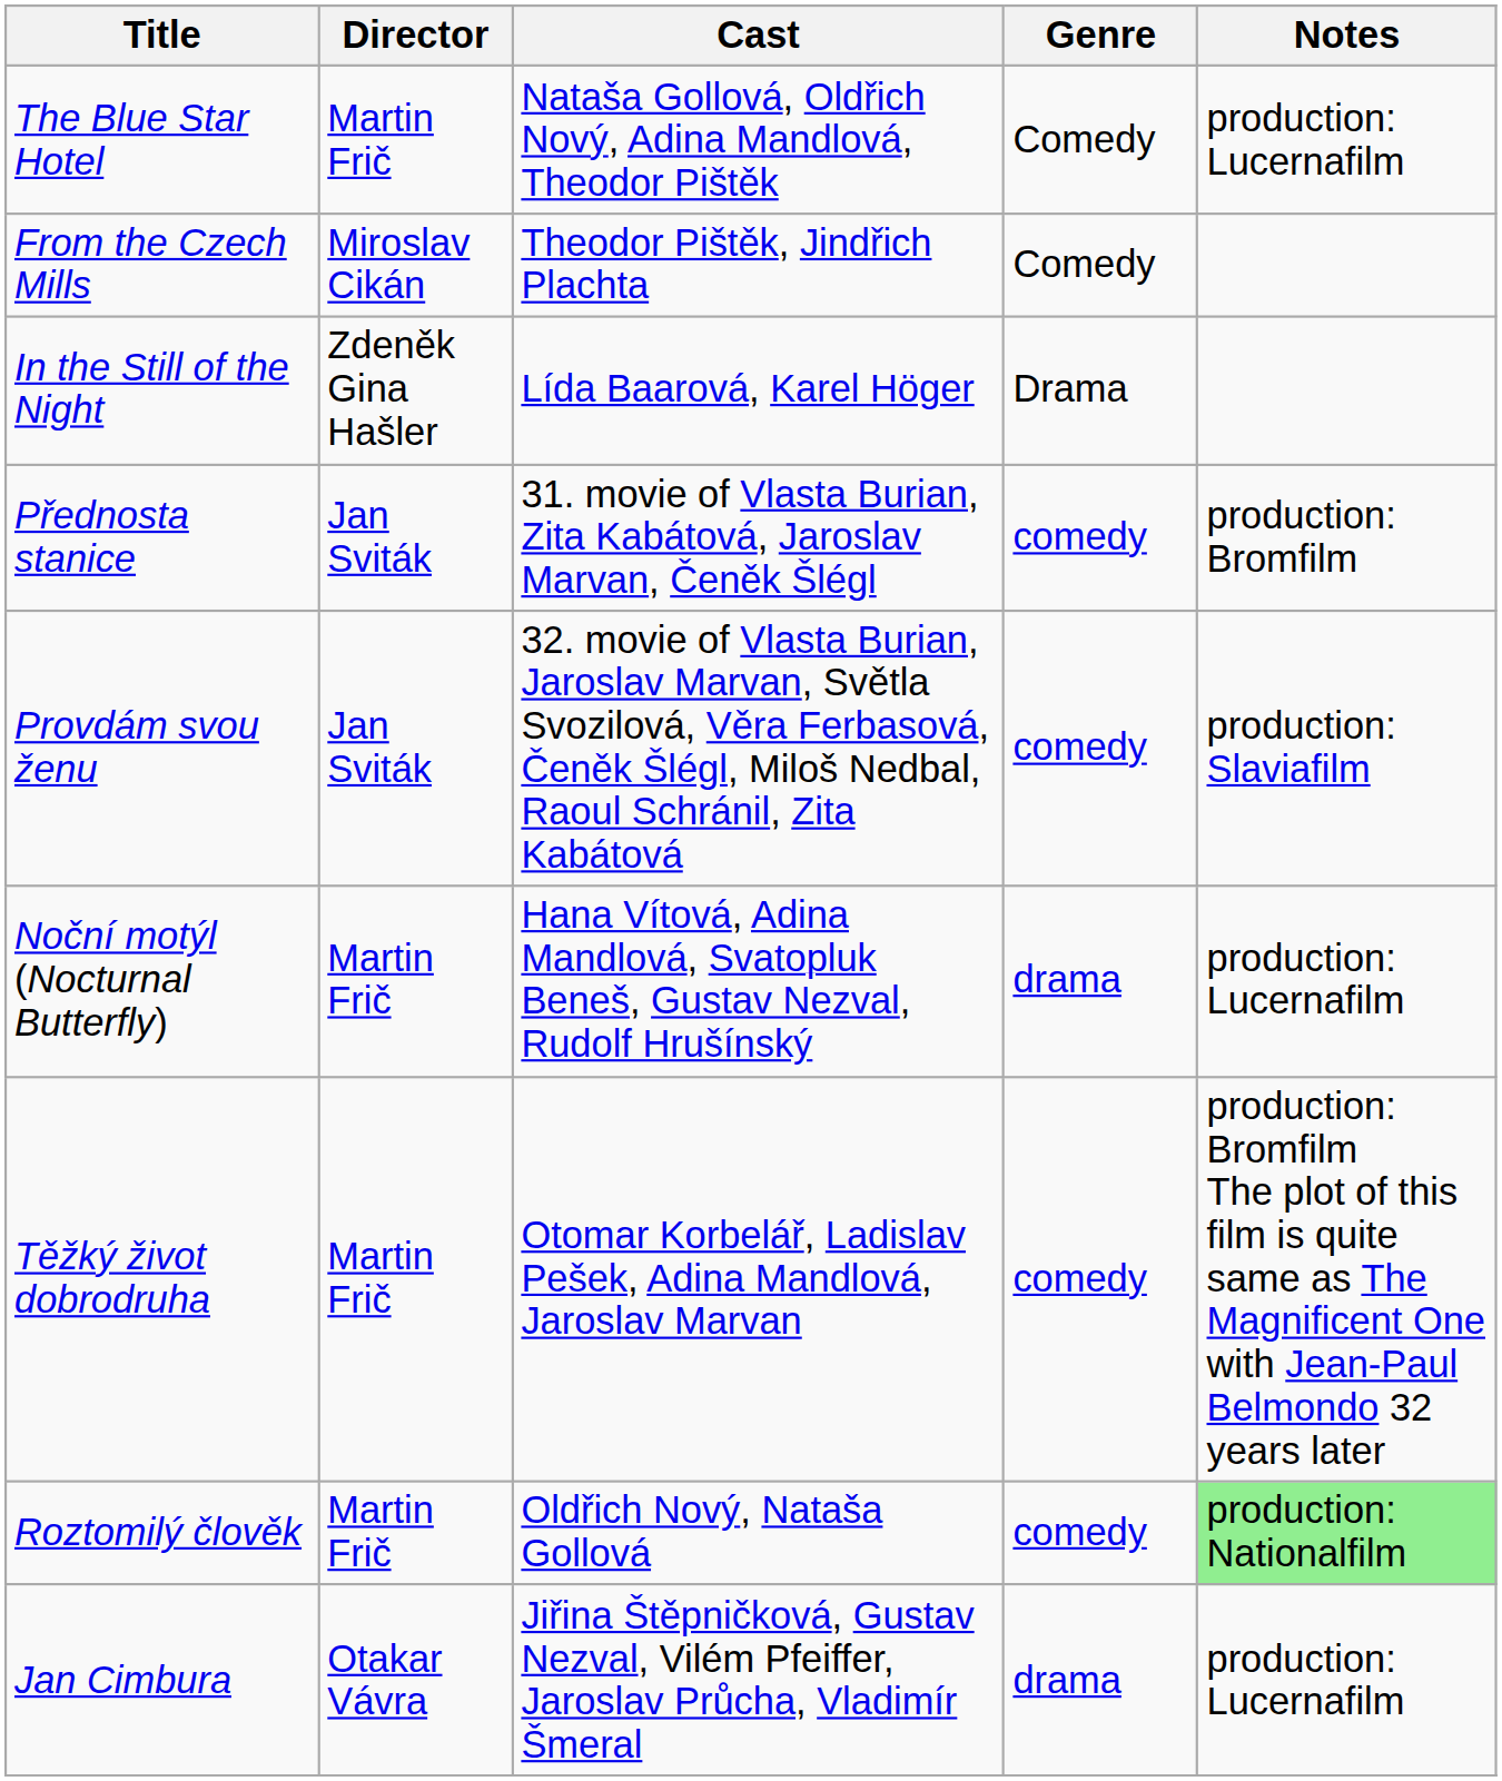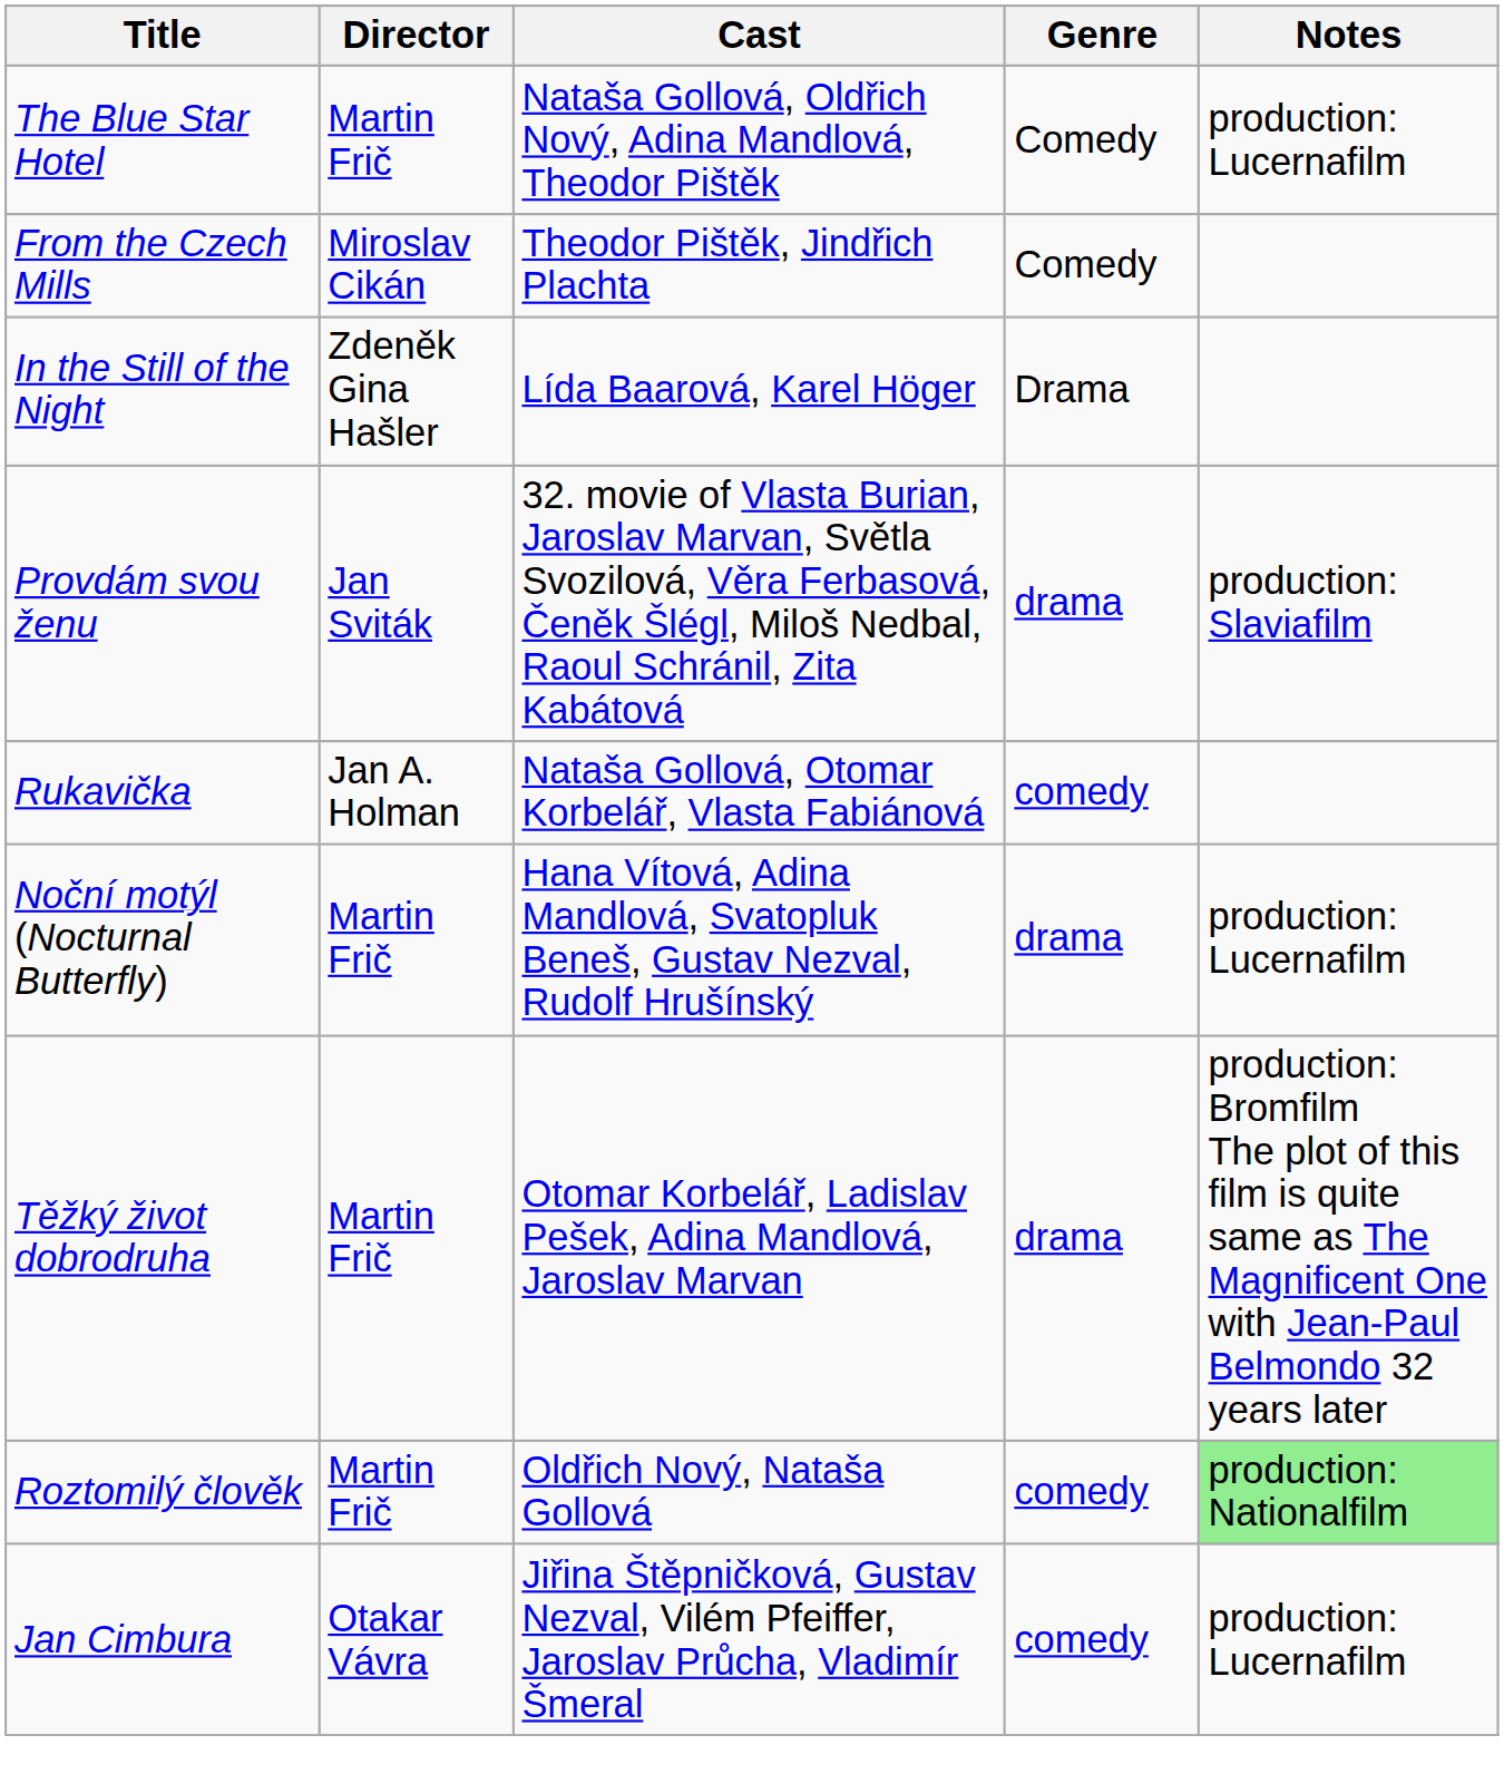 <table class="wikitable" style="width:100%;">
 <tr>
 <th style="width:21%;">Title</th>
 <th style="width:13%;">Director</th>
 <th style="width:33%;">Cast</th>
 <th style="width:13%;">Genre</th>
 <th style="width:20%;">Notes</th>
 </tr>
 <tr>
 <td><em><a href='#'>The Blue Star Hotel</a></em></td>
 <td><a href='#'>Martin Frič</a></td>
 <td><a href='#'>Nataša Gollová</a>, <a href='#'>Oldřich Nový</a>, <a href='#'>Adina Mandlová</a>, <a href='#'>Theodor Pištěk</a></td>
 <td>Comedy</td>
 <td>production: Lucernafilm</td>
 </tr>
 <tr>
 <td><em><a href='#'>From the Czech Mills</a></em></td>
 <td><a href='#'>Miroslav Cikán</a></td>
 <td><a href='#'>Theodor Pištěk</a>, <a href='#'>Jindřich Plachta</a></td>
 <td>Comedy</td>
 <td></td>
 </tr>
 <tr>
 <td><em><a href='#'>In the Still of the Night</a></em></td>
 <td>Zdeněk Gina Hašler</td>
 <td><a href='#'>Lída Baarová</a>, <a href='#'>Karel Höger</a></td>
 <td>Drama</td>
 <td></td>
 </tr>
 <tr>
-<td><em><a href='#'>Přednosta stanice</a></em></td>
-<td><a href='#'>Jan Sviták</a></td>
-<td>31. movie of <a href='#'>Vlasta Burian</a>, <a href='#'>Zita Kabátová</a>, <a href='#'>Jaroslav Marvan</a>, <a href='#'>Čeněk Šlégl</a></td>
-<td><a href='#'>comedy</a></td>
-<td>production: Bromfilm</td>
-</tr>
-<tr>
 <td><em><a href='#'>Provdám svou ženu</a></em></td>
 <td><a href='#'>Jan Sviták</a></td>
 <td>32. movie of <a href='#'>Vlasta Burian</a>, <a href='#'>Jaroslav Marvan</a>, Světla Svozilová, <a href='#'>Věra Ferbasová</a>, <a href='#'>Čeněk Šlégl</a>, Miloš Nedbal, <a href='#'>Raoul Schránil</a>, <a href='#'>Zita Kabátová</a></td>
+<td><a href='#'>drama</a></td>
+<td>production: <a href='#'>Slaviafilm</a></td>
+</tr>
+<tr>
+<td><em><a href='#'>Rukavička</a></em></td>
+<td>Jan A. Holman</td>
+<td><a href='#'>Nataša Gollová</a>, <a href='#'>Otomar Korbelář</a>, <a href='#'>Vlasta Fabiánová</a></td>
 <td><a href='#'>comedy</a></td>
-<td>production: <a href='#'>Slaviafilm</a></td>
+<td></td>
 </tr>
 <tr>
 <td><em><a href='#'>Noční motýl</a></em><br>(<em>Nocturnal Butterfly</em>)</td>
 <td><a href='#'>Martin Frič</a></td>
 <td><a href='#'>Hana Vítová</a>, <a href='#'>Adina Mandlová</a>, <a href='#'>Svatopluk Beneš</a>, <a href='#'>Gustav Nezval</a>, <a href='#'>Rudolf Hrušínský</a></td>
 <td><a href='#'>drama</a></td>
 <td>production: Lucernafilm</td>
 </tr>
 <tr>
 <td><em><a href='#'>Těžký život dobrodruha</a></em></td>
 <td><a href='#'>Martin Frič</a></td>
 <td><a href='#'>Otomar Korbelář</a>, <a href='#'>Ladislav Pešek</a>, <a href='#'>Adina Mandlová</a>, <a href='#'>Jaroslav Marvan</a></td>
-<td><a href='#'>comedy</a></td>
+<td><a href='#'>drama</a></td>
 <td>production: Bromfilm<br>The plot of this film is quite same as <a href='#'>The Magnificent One</a> with <a href='#'>Jean-Paul Belmondo</a> 32 years later</td>
 </tr>
 <tr>
 <td><em><a href='#'>Roztomilý člověk</a></em></td>
 <td><a href='#'>Martin Frič</a></td>
 <td><a href='#'>Oldřich Nový</a>, <a href='#'>Nataša Gollová</a></td>
 <td><a href='#'>comedy</a></td>
 <td style="background: lightgreen;">production: Nationalfilm</td>
 </tr>
 <tr>
 <td><em><a href='#'>Jan Cimbura</a></em></td>
 <td><a href='#'>Otakar Vávra</a></td>
 <td><a href='#'>Jiřina Štěpničková</a>, <a href='#'>Gustav Nezval</a>, Vilém Pfeiffer, <a href='#'>Jaroslav Průcha</a>, <a href='#'>Vladimír Šmeral</a></td>
-<td><a href='#'>drama</a></td>
+<td><a href='#'>comedy</a></td>
 <td>production: Lucernafilm</td>
 </tr>
 <tr>
 </tr>
 </table>
